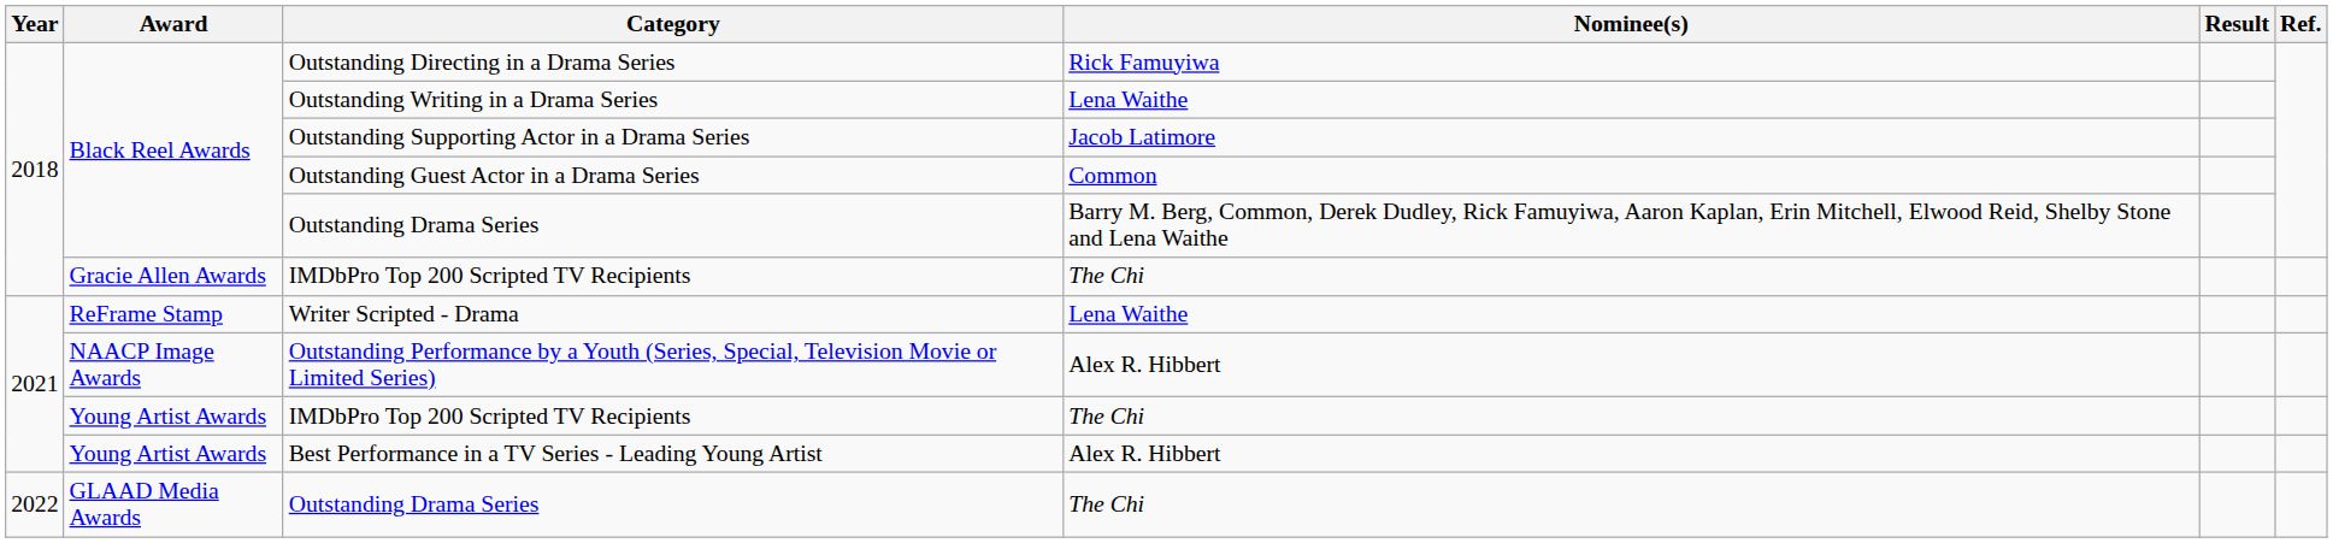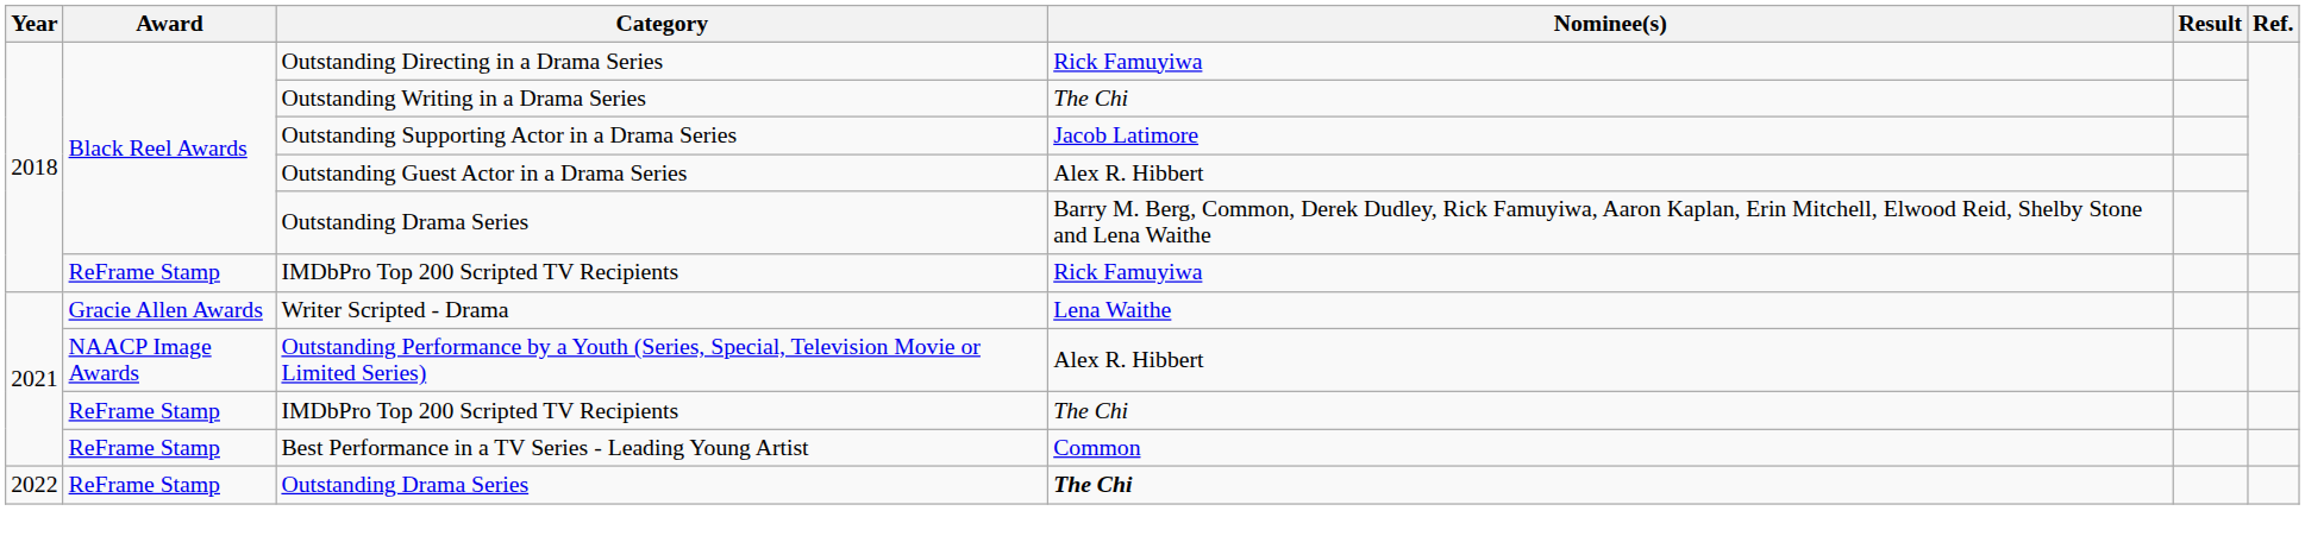 <table class="wikitable sortable">
 <tr>
 <th>Year</th>
 <th>Award</th>
 <th>Category</th>
 <th>Nominee(s)</th>
 <th>Result</th>
 <th class=unsortable>Ref.</th>
 </tr>
 <tr>
 <td rowspan="6">2018</td>
 <td rowspan="5"><a href='#'>Black Reel Awards</a></td>
 <td>Outstanding Directing in a Drama Series</td>
 <td><a href='#'>Rick Famuyiwa</a></td>
 <td></td>
 <td rowspan="5" style="text-align:center;"></td>
 </tr>
 <tr>
 <td>Outstanding Writing in a Drama Series</td>
-<td><a href='#'>Lena Waithe</a></td>
+<td><em>The Chi</em></td>
 <td></td>
 </tr>
 <tr>
 <td>Outstanding Supporting Actor in a Drama Series</td>
 <td><a href='#'>Jacob Latimore</a></td>
 <td></td>
 </tr>
 <tr>
 <td>Outstanding Guest Actor in a Drama Series</td>
-<td><a href='#'>Common</a></td>
+<td>Alex R. Hibbert</td>
 <td></td>
 </tr>
 <tr>
 <td>Outstanding Drama Series</td>
 <td>Barry M. Berg, Common, Derek Dudley, Rick Famuyiwa, Aaron Kaplan, Erin Mitchell, Elwood Reid, Shelby Stone and Lena Waithe</td>
 <td></td>
 </tr>
 <tr>
-<td><a href='#'>Gracie Allen Awards</a></td>
+<td><a href='#'>ReFrame Stamp</a></td>
 <td>IMDbPro Top 200 Scripted TV Recipients</td>
-<td><em>The Chi</em></td>
+<td><a href='#'>Rick Famuyiwa</a></td>
 <td></td>
 <td style="text-align:center;"></td>
 </tr>
 <tr>
 <td rowspan="4">2021</td>
-<td><a href='#'>ReFrame Stamp</a></td>
+<td><a href='#'>Gracie Allen Awards</a></td>
 <td>Writer Scripted - Drama</td>
 <td><a href='#'>Lena Waithe</a></td>
 <td></td>
 <td style="text-align:center;"></td>
 </tr>
 <tr>
 <td><a href='#'>NAACP Image Awards</a></td>
 <td><a href='#'>Outstanding Performance by a Youth (Series, Special, Television Movie or Limited Series)</a></td>
 <td>Alex R. Hibbert</td>
 <td></td>
 <td style="text-align:center;"></td>
 </tr>
 <tr>
-<td><a href='#'>Young Artist Awards</a></td>
+<td><a href='#'>ReFrame Stamp</a></td>
 <td>IMDbPro Top 200 Scripted TV Recipients</td>
 <td><em>The Chi</em></td>
 <td></td>
 <td style="text-align:center;"></td>
 </tr>
 <tr>
-<td><a href='#'>Young Artist Awards</a></td>
+<td><a href='#'>ReFrame Stamp</a></td>
 <td>Best Performance in a TV Series - Leading Young Artist</td>
-<td>Alex R. Hibbert</td>
+<td><a href='#'>Common</a></td>
 <td></td>
 <td style="text-align:center;"></td>
 </tr>
 <tr>
 <td>2022</td>
-<td><a href='#'>GLAAD Media Awards</a></td>
+<td><a href='#'>ReFrame Stamp</a></td>
 <td><a href='#'>Outstanding Drama Series</a></td>
-<td><em>The Chi</em></td>
+<td><strong><em>The Chi</em></strong></td>
 <td></td>
 <td style="text-align:center;"></td>
 </tr>
 </table>
